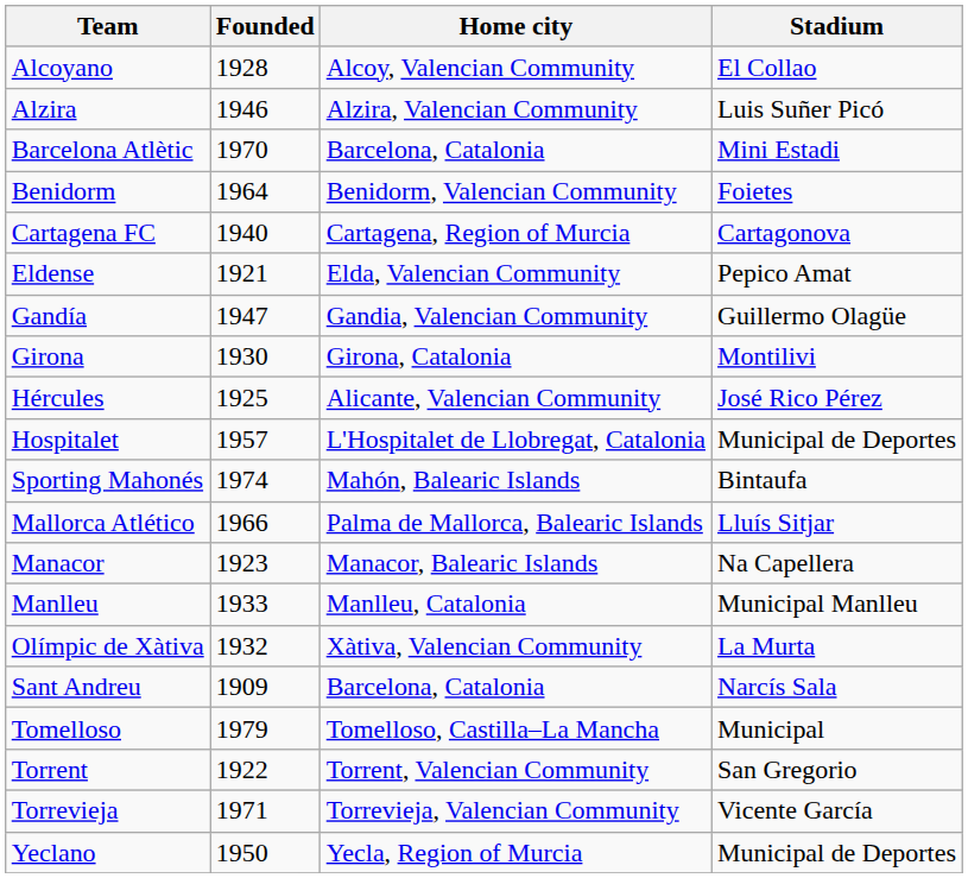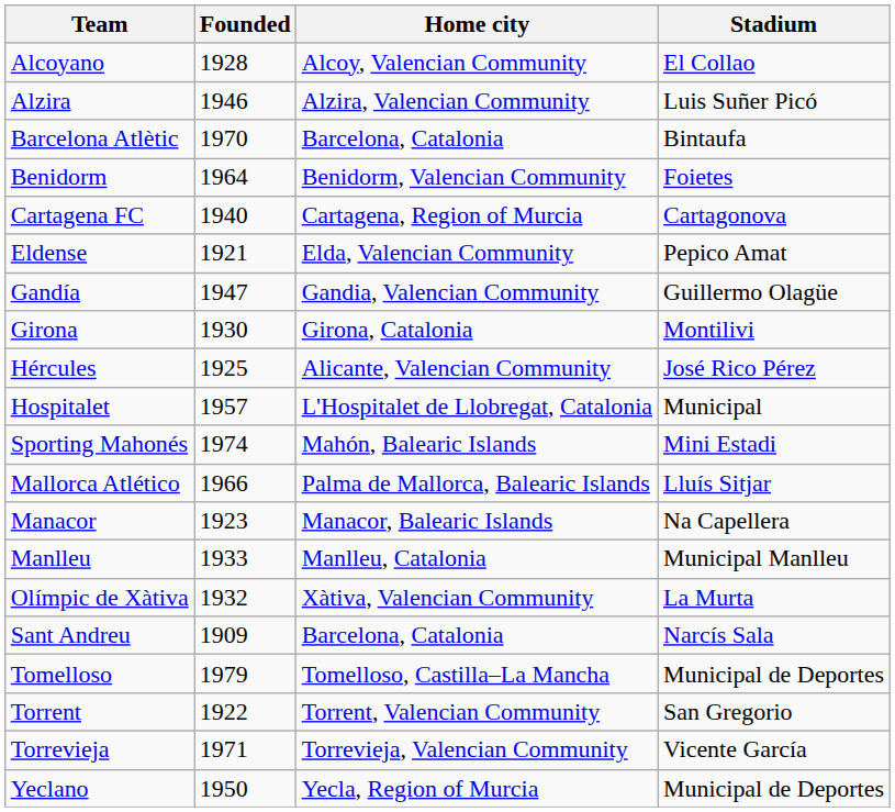 <table class="wikitable sortable">
 <tr>
 <th>Team</th>
 <th>Founded</th>
 <th>Home city</th>
 <th>Stadium</th>
 </tr>
 <tr>
 <td><a href='#'>Alcoyano</a></td>
 <td>1928</td>
 <td><a href='#'>Alcoy</a>, <a href='#'>Valencian Community</a></td>
 <td><a href='#'>El Collao</a></td>
 </tr>
 <tr>
 <td><a href='#'>Alzira</a></td>
 <td>1946</td>
 <td><a href='#'>Alzira</a>, <a href='#'>Valencian Community</a></td>
 <td>Luis Suñer Picó</td>
 </tr>
 <tr>
 <td><a href='#'>Barcelona Atlètic</a></td>
 <td>1970</td>
 <td><a href='#'>Barcelona</a>, <a href='#'>Catalonia</a></td>
-<td><a href='#'>Mini Estadi</a></td>
+<td>Bintaufa</td>
 </tr>
 <tr>
 <td><a href='#'>Benidorm</a></td>
 <td>1964</td>
 <td><a href='#'>Benidorm</a>, <a href='#'>Valencian Community</a></td>
 <td><a href='#'>Foietes</a></td>
 </tr>
 <tr>
 <td><a href='#'>Cartagena FC</a></td>
 <td>1940</td>
 <td><a href='#'>Cartagena</a>, <a href='#'>Region of Murcia</a></td>
 <td><a href='#'>Cartagonova</a></td>
 </tr>
 <tr>
 <td><a href='#'>Eldense</a></td>
 <td>1921</td>
 <td><a href='#'>Elda</a>, <a href='#'>Valencian Community</a></td>
 <td>Pepico Amat</td>
 </tr>
 <tr>
 <td><a href='#'>Gandía</a></td>
 <td>1947</td>
 <td><a href='#'>Gandia</a>, <a href='#'>Valencian Community</a></td>
 <td>Guillermo Olagüe</td>
 </tr>
 <tr>
 <td><a href='#'>Girona</a></td>
 <td>1930</td>
 <td><a href='#'>Girona</a>, <a href='#'>Catalonia</a></td>
 <td><a href='#'>Montilivi</a></td>
 </tr>
 <tr>
 <td><a href='#'>Hércules</a></td>
 <td>1925</td>
 <td><a href='#'>Alicante</a>, <a href='#'>Valencian Community</a></td>
 <td><a href='#'>José Rico Pérez</a></td>
 </tr>
 <tr>
 <td><a href='#'>Hospitalet</a></td>
 <td>1957</td>
 <td><a href='#'>L'Hospitalet de Llobregat</a>, <a href='#'>Catalonia</a></td>
-<td>Municipal de Deportes</td>
+<td>Municipal</td>
 </tr>
 <tr>
 <td><a href='#'>Sporting Mahonés</a></td>
 <td>1974</td>
 <td><a href='#'>Mahón</a>, <a href='#'>Balearic Islands</a></td>
-<td>Bintaufa</td>
+<td><a href='#'>Mini Estadi</a></td>
 </tr>
 <tr>
 <td><a href='#'>Mallorca Atlético</a></td>
 <td>1966</td>
 <td><a href='#'>Palma de Mallorca</a>, <a href='#'>Balearic Islands</a></td>
 <td><a href='#'>Lluís Sitjar</a></td>
 </tr>
 <tr>
 <td><a href='#'>Manacor</a></td>
 <td>1923</td>
 <td><a href='#'>Manacor</a>, <a href='#'>Balearic Islands</a></td>
 <td>Na Capellera</td>
 </tr>
 <tr>
 <td><a href='#'>Manlleu</a></td>
 <td>1933</td>
 <td><a href='#'>Manlleu</a>, <a href='#'>Catalonia</a></td>
 <td>Municipal Manlleu</td>
 </tr>
 <tr>
 <td><a href='#'>Olímpic de Xàtiva</a></td>
 <td>1932</td>
 <td><a href='#'>Xàtiva</a>, <a href='#'>Valencian Community</a></td>
 <td><a href='#'>La Murta</a></td>
 </tr>
 <tr>
 <td><a href='#'>Sant Andreu</a></td>
 <td>1909</td>
 <td><a href='#'>Barcelona</a>, <a href='#'>Catalonia</a></td>
 <td><a href='#'>Narcís Sala</a></td>
 </tr>
 <tr>
 <td><a href='#'>Tomelloso</a></td>
 <td>1979</td>
 <td><a href='#'>Tomelloso</a>, <a href='#'>Castilla–La Mancha</a></td>
-<td>Municipal</td>
+<td>Municipal de Deportes</td>
 </tr>
 <tr>
 <td><a href='#'>Torrent</a></td>
 <td>1922</td>
 <td><a href='#'>Torrent</a>, <a href='#'>Valencian Community</a></td>
 <td>San Gregorio</td>
 </tr>
 <tr>
 <td><a href='#'>Torrevieja</a></td>
 <td>1971</td>
 <td><a href='#'>Torrevieja</a>, <a href='#'>Valencian Community</a></td>
 <td>Vicente García</td>
 </tr>
 <tr>
 <td><a href='#'>Yeclano</a></td>
 <td>1950</td>
 <td><a href='#'>Yecla</a>, <a href='#'>Region of Murcia</a></td>
 <td>Municipal de Deportes</td>
 </tr>
 </table>
